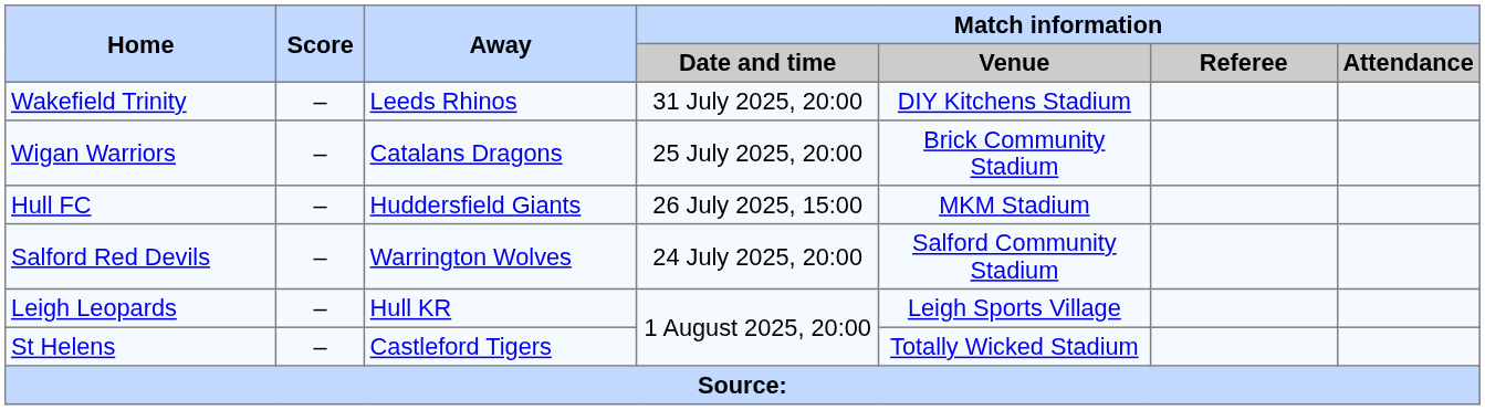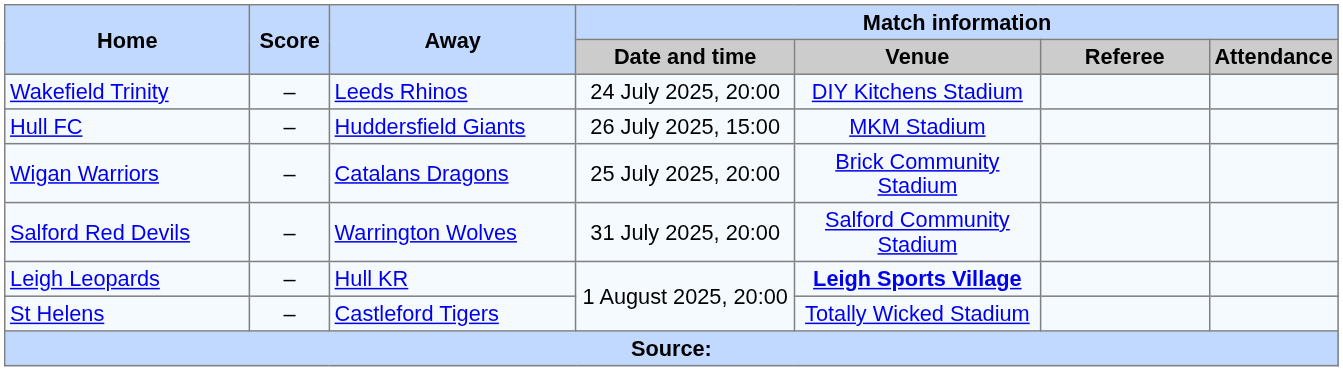 <table border=1 style="border-collapse:collapse; font-size:90%; text-align:center;" cellpadding=3 cellspacing=0 width=100%>
 <tr style="background:#C1D8ff;">
 <th scope="col" rowspan=2 width=19%>Home</th>
 <th scope="col" rowspan=2 width=6%>Score</th>
 <th scope="col" rowspan=2 width=19%>Away</th>
 <th colspan=4>Match information</th>
 </tr>
 <tr style="background:#CCCCCC;">
 <th scope="col" width=17%>Date and time</th>
 <th scope="col" width=19%>Venue</th>
 <th scope="col" width=13%>Referee</th>
 <th scope="col" width=7%>Attendance</th>
 </tr>
 <tr style="background:#F5FAFF;">
 <td style="text-align:left;"> <a href='#'>Wakefield Trinity</a></td>
 <td>–</td>
 <td style="text-align:left;"> <a href='#'>Leeds Rhinos</a></td>
-<td>31 July 2025, 20:00</td>
+<td>24 July 2025, 20:00</td>
 <td><a href='#'>DIY Kitchens Stadium</a></td>
+<td></td>
+<td></td>
+</tr>
+<tr style="background:#F5FAFF;">
+<td style="text-align:left;"> <a href='#'>Hull FC</a></td>
+<td>–</td>
+<td style="text-align:left;"> <a href='#'>Huddersfield Giants</a></td>
+<td>26 July 2025, 15:00</td>
+<td><a href='#'>MKM Stadium</a></td>
 <td></td>
 <td></td>
 </tr>
 <tr style="background:#F5FAFF;">
 <td style="text-align:left;"> <a href='#'>Wigan Warriors</a></td>
 <td>–</td>
 <td style="text-align:left;"> <a href='#'>Catalans Dragons</a></td>
 <td>25 July 2025, 20:00</td>
 <td><a href='#'>Brick Community Stadium</a></td>
 <td></td>
 <td></td>
 </tr>
 <tr style="background:#F5FAFF;">
-<td style="text-align:left;"> <a href='#'>Hull FC</a></td>
-<td>–</td>
-<td style="text-align:left;"> <a href='#'>Huddersfield Giants</a></td>
-<td>26 July 2025, 15:00</td>
-<td><a href='#'>MKM Stadium</a></td>
-<td></td>
-<td></td>
-</tr>
-<tr style="background:#F5FAFF;">
 <td style="text-align:left;"> <a href='#'>Salford Red Devils</a></td>
 <td>–</td>
 <td style="text-align:left;"> <a href='#'>Warrington Wolves</a></td>
-<td>24 July 2025, 20:00</td>
+<td>31 July 2025, 20:00</td>
 <td><a href='#'>Salford Community Stadium</a></td>
 <td></td>
 <td></td>
 </tr>
 <tr style="background:#F5FAFF;">
 <td style="text-align:left;"> <a href='#'>Leigh Leopards</a></td>
 <td>–</td>
 <td style="text-align:left;"> <a href='#'>Hull KR</a></td>
 <td Rowspan=2>1 August 2025, 20:00</td>
-<td><a href='#'>Leigh Sports Village</a></td>
+<td><strong><a href='#'>Leigh Sports Village</a></strong></td>
 <td></td>
 <td></td>
 </tr>
 <tr style="background:#F5FAFF;">
 <td style="text-align:left;"> <a href='#'>St Helens</a></td>
 <td>–</td>
 <td style="text-align:left;"> <a href='#'>Castleford Tigers</a></td>
 <td><a href='#'>Totally Wicked Stadium</a></td>
 <td></td>
 <td></td>
 </tr>
 <tr style="background:#c1d8ff;">
 <th colspan=7>Source:</th>
 </tr>
 </table>
